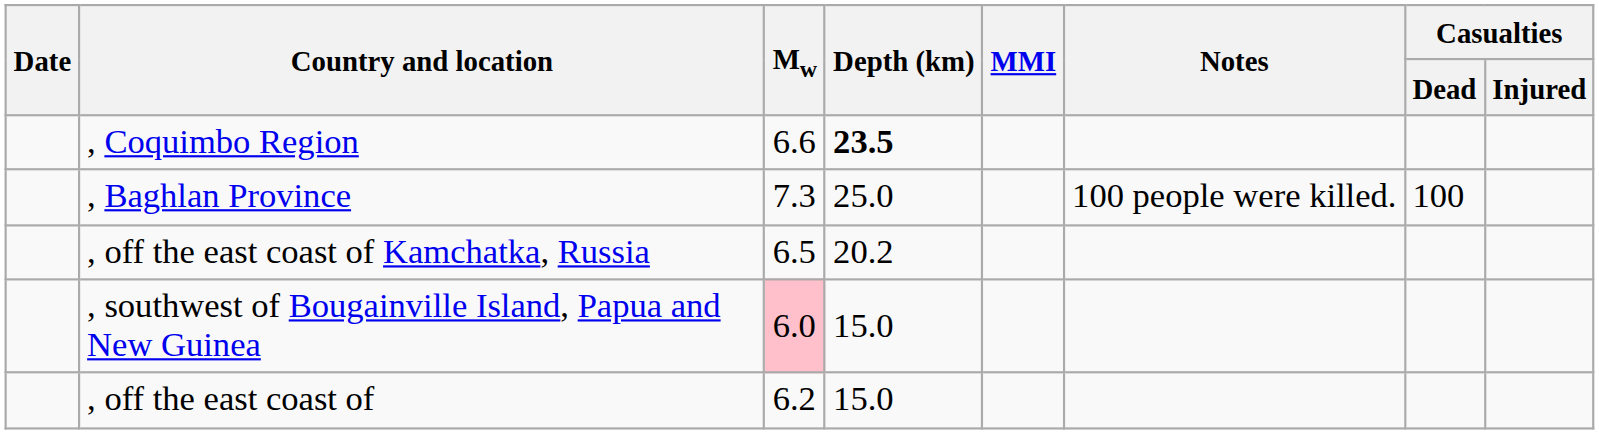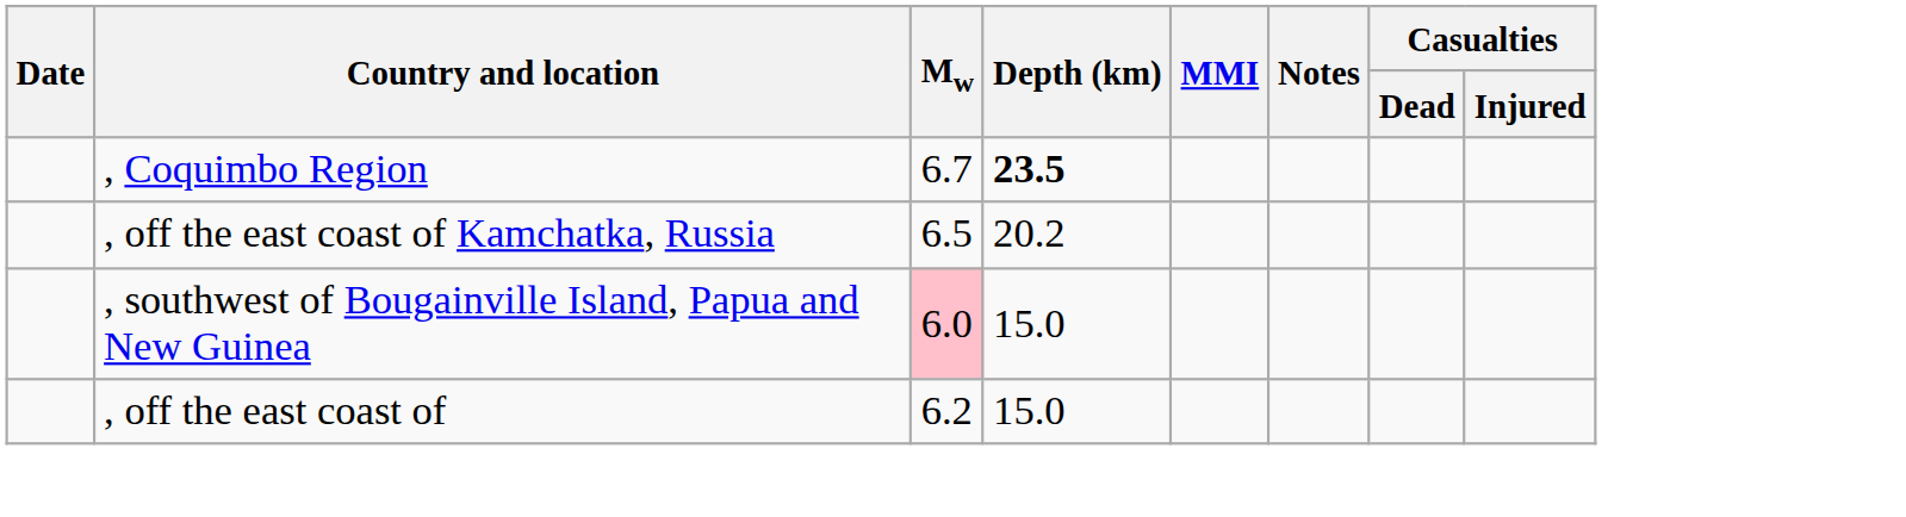 <table class="wikitable sortable sort-under" style="border:1px black; margin-left:1em;">
 <tr>
 <th rowspan="2"><small>Date</small></th>
 <th rowspan="2" style="width: 310px"><small>Country and location</small></th>
 <th rowspan="2"><small>M<sub>w</sub></small></th>
 <th rowspan="2"><small>Depth (km)</small></th>
 <th rowspan="2"><small><a href='#'>MMI</a></small></th>
 <th rowspan="2" class="unsortable"><small>Notes</small></th>
 <th colspan="2"><small>Casualties</small></th>
 </tr>
 <tr>
 <th><small>Dead</small></th>
 <th><small>Injured</small></th>
 </tr>
 <tr>
 <td></td>
 <td>, <a href='#'>Coquimbo Region</a></td>
-<td>6.6</td>
+<td>6.7</td>
 <td><strong>23.5</strong></td>
 <td></td>
 <td></td>
 <td></td>
-<td></td>
-</tr>
-<tr>
-<td></td>
-<td>, <a href='#'>Baghlan Province</a></td>
-<td>7.3</td>
-<td>25.0</td>
-<td></td>
-<td>100 people were killed.</td>
-<td>100</td>
 <td></td>
 </tr>
 <tr>
 <td></td>
 <td>, off the east coast of <a href='#'>Kamchatka</a>, <a href='#'>Russia</a></td>
 <td>6.5</td>
 <td>20.2</td>
 <td></td>
 <td></td>
 <td></td>
 <td></td>
 </tr>
 <tr>
 <td></td>
 <td>, southwest of <a href='#'>Bougainville Island</a>, <a href='#'>Papua and New Guinea</a></td>
 <td style="background: pink;">6.0</td>
 <td>15.0</td>
 <td></td>
 <td></td>
 <td></td>
 <td></td>
 </tr>
 <tr>
 <td></td>
 <td>, off the east coast of</td>
 <td>6.2</td>
 <td>15.0</td>
 <td></td>
 <td></td>
 <td></td>
 <td></td>
 </tr>
 </table>
